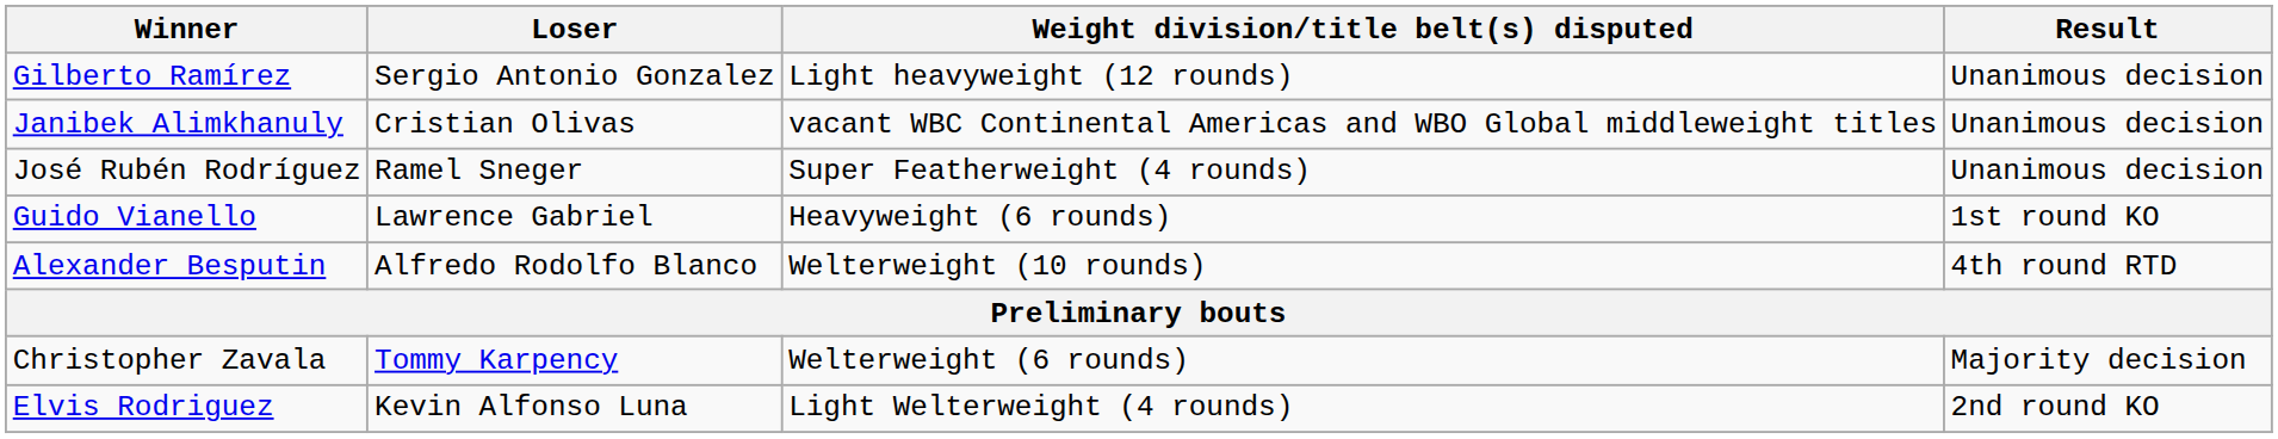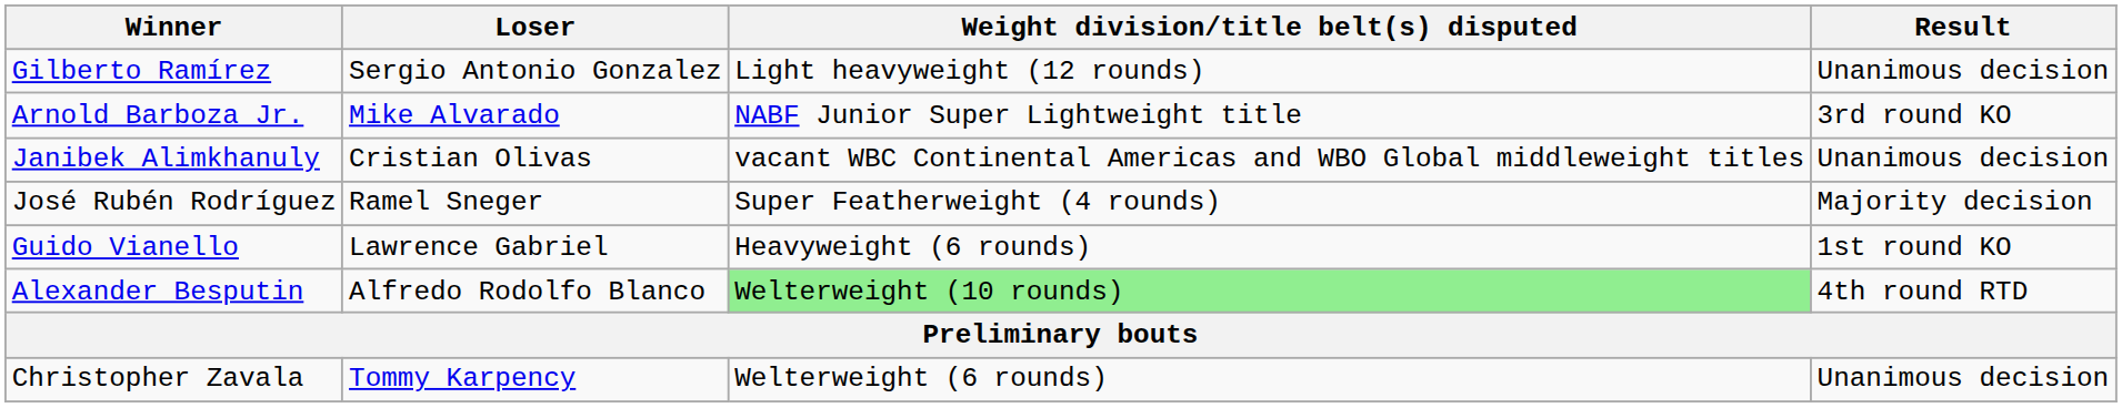 <table class=wikitable>
 <tr>
 <th>Winner</th>
 <th>Loser</th>
 <th>Weight division/title belt(s) disputed</th>
 <th>Result</th>
 </tr>
 <tr>
 <td> <a href='#'>Gilberto Ramírez</a></td>
 <td> Sergio Antonio Gonzalez</td>
 <td>Light heavyweight (12 rounds)</td>
 <td>Unanimous decision</td>
 </tr>
 <tr>
+<td> <a href='#'>Arnold Barboza Jr.</a></td>
+<td> <a href='#'>Mike Alvarado</a></td>
+<td><a href='#'>NABF</a> Junior Super Lightweight title</td>
+<td>3rd round KO</td>
+</tr>
+<tr>
 <td> <a href='#'>Janibek Alimkhanuly</a></td>
 <td> Cristian Olivas</td>
 <td>vacant WBC Continental Americas and WBO Global middleweight titles</td>
 <td>Unanimous decision</td>
 </tr>
 <tr>
 <td> José Rubén Rodríguez</td>
 <td> Ramel Sneger</td>
 <td>Super Featherweight (4 rounds)</td>
-<td>Unanimous decision</td>
+<td>Majority decision</td>
 </tr>
 <tr>
 <td> <a href='#'>Guido Vianello</a></td>
 <td> Lawrence Gabriel</td>
 <td>Heavyweight (6 rounds)</td>
 <td>1st round KO</td>
 </tr>
 <tr>
 <td> <a href='#'>Alexander Besputin</a></td>
 <td> Alfredo Rodolfo Blanco</td>
-<td>Welterweight (10 rounds)</td>
+<td style="background: lightgreen;">Welterweight (10 rounds)</td>
 <td>4th round RTD</td>
 </tr>
 <tr>
 <th colspan=4>Preliminary bouts</th>
 </tr>
 <tr>
 <td> Christopher Zavala</td>
 <td> <a href='#'>Tommy Karpency</a></td>
 <td>Welterweight (6 rounds)</td>
-<td>Majority decision</td>
-</tr>
-<tr>
-<td> <a href='#'>Elvis Rodriguez</a></td>
-<td> Kevin Alfonso Luna</td>
-<td>Light Welterweight (4 rounds)</td>
-<td>2nd round KO</td>
+<td>Unanimous decision</td>
 </tr>
 </table>
